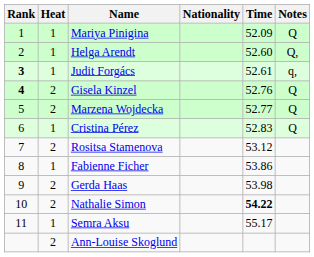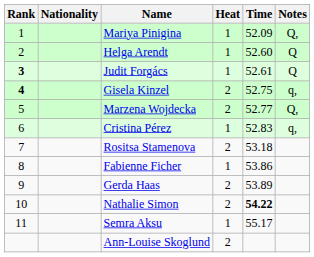 <table class="wikitable sortable" style="text-align:center">
 <tr>
 <th>Rank</th>
+<th>Nationality</th>
+<th>Name</th>
 <th>Heat</th>
-<th>Name</th>
-<th>Nationality</th>
 <th>Time</th>
 <th>Notes</th>
 </tr>
 <tr bgcolor=ccffcc>
 <td>1</td>
+<td align=left></td>
+<td align="left"><a href='#'>Mariya Pinigina</a></td>
 <td>1</td>
-<td align="left"><a href='#'>Mariya Pinigina</a></td>
+<td>52.09</td>
+<td>Q, </td>
+</tr>
+<tr bgcolor=ccffcc>
+<td>2</td>
 <td align=left></td>
-<td>52.09</td>
+<td align="left"><a href='#'>Helga Arendt</a></td>
+<td>1</td>
+<td>52.60</td>
+<td>Q</td>
+</tr>
+<tr bgcolor=ddffdd>
+<td><strong>3</strong></td>
+<td align=left></td>
+<td align="left"><a href='#'>Judit Forgács</a></td>
+<td>1</td>
+<td>52.61</td>
 <td>Q</td>
 </tr>
 <tr bgcolor=ccffcc>
+<td><strong>4</strong></td>
+<td align=left></td>
+<td align="left"><a href='#'>Gisela Kinzel</a></td>
 <td>2</td>
-<td>1</td>
-<td align="left"><a href='#'>Helga Arendt</a></td>
+<td>52.75</td>
+<td>q, </td>
+</tr>
+<tr bgcolor=ccffcc>
+<td>5</td>
 <td align=left></td>
-<td>52.60</td>
+<td align="left"><a href='#'>Marzena Wojdecka</a></td>
+<td>2</td>
+<td>52.77</td>
 <td>Q, </td>
 </tr>
 <tr bgcolor=ddffdd>
-<td><strong>3</strong></td>
+<td>6</td>
+<td align=left></td>
+<td align="left"><a href='#'>Cristina Pérez</a></td>
 <td>1</td>
-<td align="left"><a href='#'>Judit Forgács</a></td>
-<td align=left></td>
-<td>52.61</td>
+<td>52.83</td>
 <td>q, </td>
-</tr>
-<tr bgcolor=ccffcc>
-<td><strong>4</strong></td>
-<td>2</td>
-<td align="left"><a href='#'>Gisela Kinzel</a></td>
-<td align=left></td>
-<td>52.76</td>
-<td>Q</td>
-</tr>
-<tr bgcolor=ccffcc>
-<td>5</td>
-<td>2</td>
-<td align="left"><a href='#'>Marzena Wojdecka</a></td>
-<td align=left></td>
-<td>52.77</td>
-<td>Q</td>
-</tr>
-<tr bgcolor=ddffdd>
-<td>6</td>
-<td>1</td>
-<td align="left"><a href='#'>Cristina Pérez</a></td>
-<td align=left></td>
-<td>52.83</td>
-<td>Q</td>
 </tr>
 <tr>
 <td>7</td>
+<td align=left></td>
+<td align="left"><a href='#'>Rositsa Stamenova</a></td>
 <td>2</td>
-<td align="left"><a href='#'>Rositsa Stamenova</a></td>
-<td align=left></td>
-<td>53.12</td>
+<td>53.18</td>
 <td></td>
 </tr>
 <tr>
 <td>8</td>
+<td align=left></td>
+<td align="left"><a href='#'>Fabienne Ficher</a></td>
 <td>1</td>
-<td align="left"><a href='#'>Fabienne Ficher</a></td>
-<td align=left></td>
 <td>53.86</td>
 <td></td>
 </tr>
 <tr>
 <td>9</td>
+<td align=left></td>
+<td align="left"><a href='#'>Gerda Haas</a></td>
 <td>2</td>
-<td align="left"><a href='#'>Gerda Haas</a></td>
-<td align=left></td>
-<td>53.98</td>
+<td>53.89</td>
 <td></td>
 </tr>
 <tr>
 <td>10</td>
+<td align=left></td>
+<td align="left"><a href='#'>Nathalie Simon</a></td>
 <td>2</td>
-<td align="left"><a href='#'>Nathalie Simon</a></td>
-<td align=left></td>
 <td><strong>54.22</strong></td>
 <td></td>
 </tr>
 <tr>
 <td>11</td>
+<td align=left></td>
+<td align="left"><a href='#'>Semra Aksu</a></td>
 <td>1</td>
-<td align="left"><a href='#'>Semra Aksu</a></td>
-<td align=left></td>
 <td>55.17</td>
 <td></td>
 </tr>
 <tr>
 <td></td>
+<td align=left></td>
+<td align="left"><a href='#'>Ann-Louise Skoglund</a></td>
 <td>2</td>
-<td align="left"><a href='#'>Ann-Louise Skoglund</a></td>
-<td align=left></td>
 <td></td>
 <td></td>
 </tr>
 </table>
